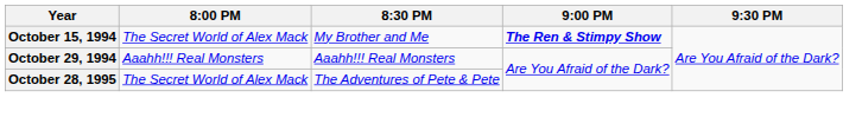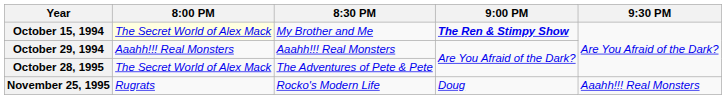 <table class="wikitable">
 <tr>
 <th>Year</th>
 <th>8:00 PM</th>
 <th>8:30 PM</th>
 <th>9:00 PM</th>
 <th>9:30 PM</th>
 </tr>
 <tr>
 <th scope="row">October 15, 1994</th>
-<td><em><a href='#'>The Secret World of Alex Mack</a></em></td>
+<td style="background: lightyellow;"><em><a href='#'>The Secret World of Alex Mack</a></em></td>
 <td><em><a href='#'>My Brother and Me</a></em></td>
 <td><strong><em><a href='#'>The Ren & Stimpy Show</a></em></strong></td>
 <td rowspan="3"><em><a href='#'>Are You Afraid of the Dark?</a></em></td>
 </tr>
 <tr>
 <th>October 29, 1994</th>
 <td><em><a href='#'>Aaahh!!! Real Monsters</a></em></td>
 <td><em><a href='#'>Aaahh!!! Real Monsters</a></em></td>
 <td rowspan="2"><em><a href='#'>Are You Afraid of the Dark?</a></em></td>
 </tr>
 <tr>
 <th>October 28, 1995</th>
 <td><em><a href='#'>The Secret World of Alex Mack</a></em></td>
 <td><em><a href='#'>The Adventures of Pete & Pete</a></em></td>
 </tr>
+<tr>
+<th>November 25, 1995</th>
+<td><em><a href='#'>Rugrats</a></em></td>
+<td><em><a href='#'>Rocko's Modern Life</a></em></td>
+<td><em><a href='#'>Doug</a></em></td>
+<td><em><a href='#'>Aaahh!!! Real Monsters</a></em></td>
+</tr>
 </table>
